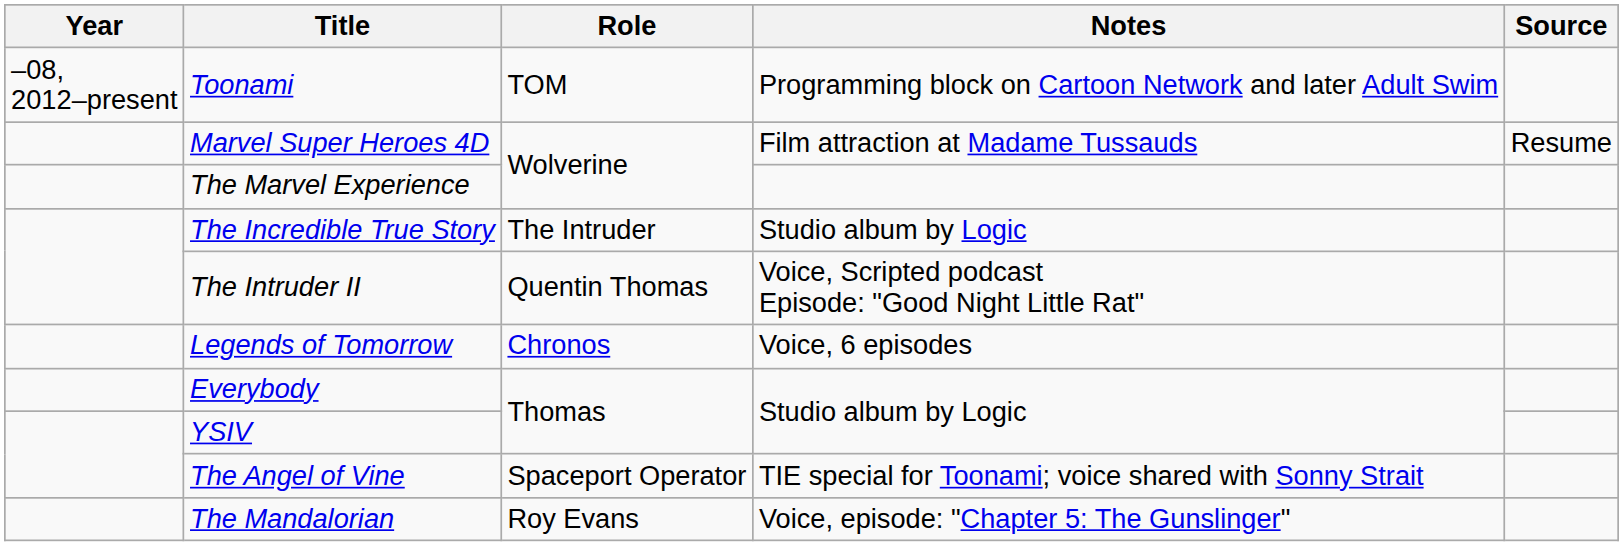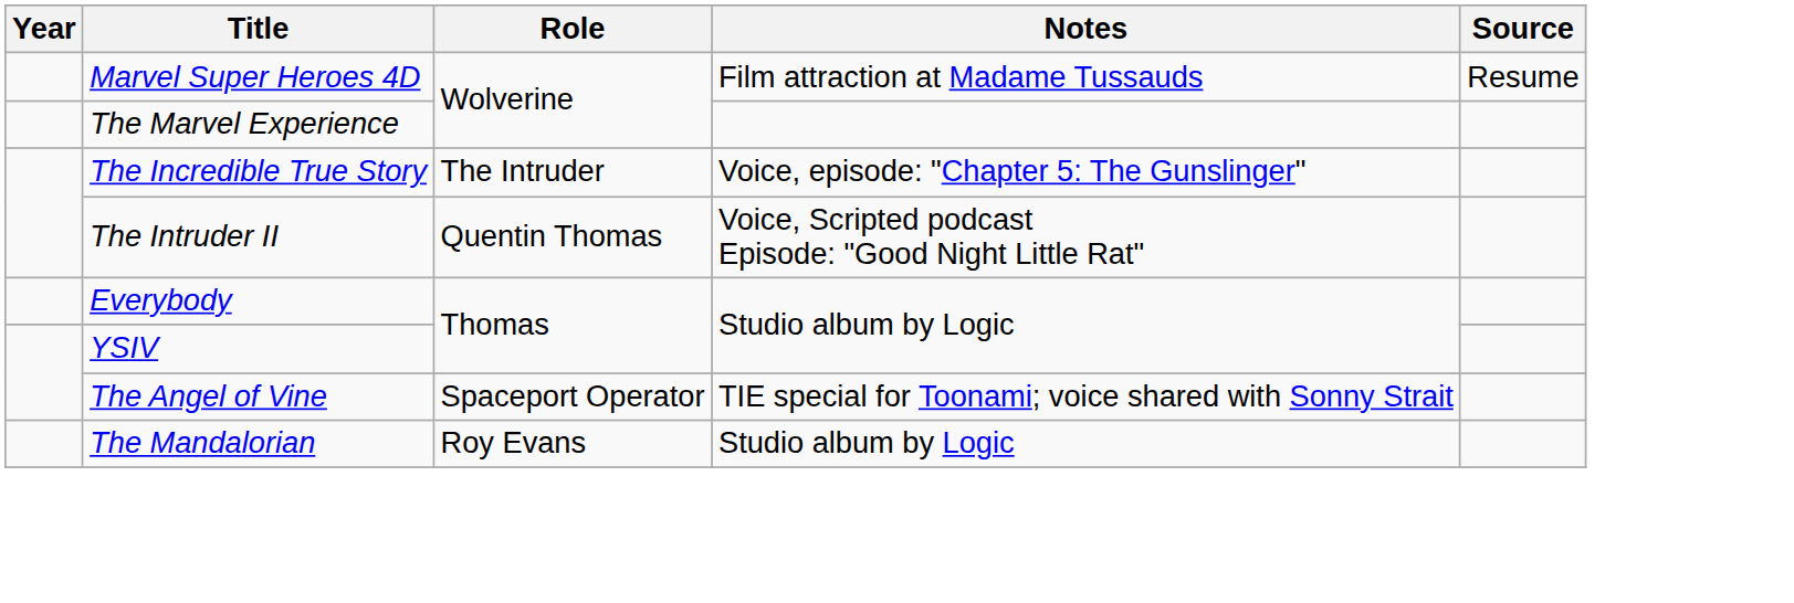 <table class="wikitable sortable">
 <tr>
 <th>Year </th>
 <th>Title</th>
 <th>Role </th>
 <th>Notes </th>
 <th>Source</th>
-</tr>
-<tr>
-<td>–08,<br>2012–present</td>
-<td><em><a href='#'>Toonami</a></em></td>
-<td>TOM</td>
-<td>Programming block on <a href='#'>Cartoon Network</a> and later <a href='#'>Adult Swim</a></td>
-<td></td>
 </tr>
 <tr>
 <td></td>
 <td><em><a href='#'>Marvel Super Heroes 4D</a></em></td>
 <td rowspan="2">Wolverine</td>
 <td>Film attraction at <a href='#'>Madame Tussauds</a></td>
 <td>Resume</td>
 </tr>
 <tr>
 <td></td>
 <td><em>The Marvel Experience</em></td>
 <td></td>
 <td></td>
 </tr>
 <tr>
 <td rowspan="2"></td>
 <td><em><a href='#'>The Incredible True Story</a></em></td>
 <td>The Intruder</td>
-<td>Studio album by <a href='#'>Logic</a></td>
+<td>Voice, episode: "<a href='#'>Chapter 5: The Gunslinger</a>"</td>
 <td></td>
 </tr>
 <tr>
 <td><em>The Intruder II</em></td>
 <td>Quentin Thomas</td>
 <td>Voice, Scripted podcast<br>Episode: "Good Night Little Rat"</td>
-<td></td>
-</tr>
-<tr>
-<td></td>
-<td><em><a href='#'>Legends of Tomorrow</a></em></td>
-<td><a href='#'>Chronos</a></td>
-<td>Voice, 6 episodes</td>
 <td></td>
 </tr>
 <tr>
 <td></td>
 <td><em><a href='#'>Everybody</a></em></td>
 <td rowspan="2">Thomas</td>
 <td rowspan="2">Studio album by Logic</td>
 <td></td>
 </tr>
 <tr>
 <td rowspan="2"></td>
 <td><em><a href='#'>YSIV</a></em></td>
 <td></td>
 </tr>
 <tr>
 <td><em><a href='#'>The Angel of Vine</a></em></td>
 <td>Spaceport Operator</td>
 <td>TIE special for <a href='#'>Toonami</a>; voice shared with <a href='#'>Sonny Strait</a></td>
 <td></td>
 </tr>
 <tr>
 <td></td>
 <td><em><a href='#'>The Mandalorian</a></em></td>
 <td>Roy Evans</td>
-<td>Voice, episode: "<a href='#'>Chapter 5: The Gunslinger</a>"</td>
+<td>Studio album by <a href='#'>Logic</a></td>
 <td></td>
 </tr>
 </table>
